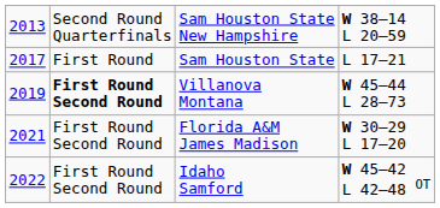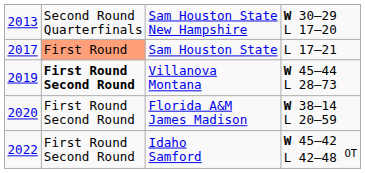 <table class="wikitable">
 <tr>
 </tr>
 <tr>
 <td><a href='#'>2013</a></td>
 <td>Second Round<br>Quarterfinals</td>
 <td><a href='#'>Sam Houston State</a><br><a href='#'>New Hampshire</a></td>
-<td><strong>W</strong> 38–14<br>L 20–59</td>
+<td><strong>W</strong> 30–29<br>L 17–20</td>
 </tr>
 <tr>
 <td><a href='#'>2017</a></td>
-<td>First Round</td>
+<td style="background: lightsalmon;">First Round</td>
 <td><a href='#'>Sam Houston State</a></td>
 <td>L 17–21</td>
 </tr>
 <tr>
 <td><a href='#'>2019</a></td>
 <td><strong>First Round<br>Second Round</strong></td>
 <td><a href='#'>Villanova</a><br><a href='#'>Montana</a></td>
 <td><strong>W</strong> 45–44<br>L 28–73</td>
 </tr>
 <tr>
-<td><a href='#'>2021</a></td>
+<td><a href='#'>2020</a></td>
 <td>First Round<br>Second Round</td>
 <td><a href='#'>Florida A&M</a><br><a href='#'>James Madison</a></td>
-<td><strong>W</strong> 30–29<br>L 17–20</td>
+<td><strong>W</strong> 38–14<br>L 20–59</td>
 </tr>
 <tr>
 <td><a href='#'>2022</a></td>
 <td>First Round<br>Second Round</td>
 <td><a href='#'>Idaho</a><br><a href='#'>Samford</a></td>
 <td><strong>W</strong> 45–42<br>L 42–48 <sup>OT</sup></td>
 </tr>
 </table>
